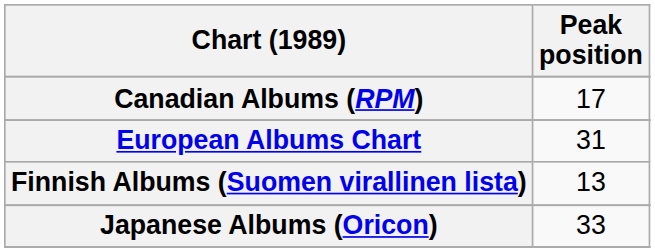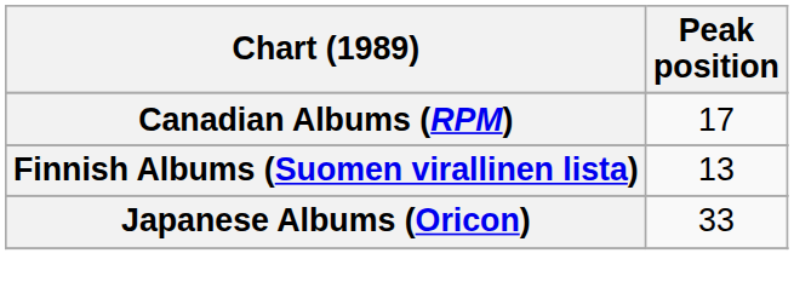 <table class="wikitable sortable plainrowheaders">
 <tr>
 <th scope="col">Chart (1989)</th>
 <th scope="col">Peak<br>position</th>
 </tr>
 <tr>
 </tr>
 <tr>
 </tr>
 <tr>
 <th scope="row">Canadian Albums (<em><a href='#'>RPM</a></em>)</th>
 <td align="center">17</td>
 </tr>
 <tr>
-</tr>
-<tr>
-<th scope="row"><a href='#'>European Albums Chart</a></th>
-<td align="center">31</td>
 </tr>
 <tr>
 <th scope="row">Finnish Albums (<a href='#'>Suomen virallinen lista</a>)</th>
 <td align="center">13</td>
 </tr>
 <tr>
 </tr>
 <tr>
 <th scope="row">Japanese Albums (<a href='#'>Oricon</a>)</th>
 <td align="center">33</td>
 </tr>
 <tr>
 </tr>
 <tr>
 </tr>
 <tr>
 </tr>
 <tr>
 </tr>
 </table>
